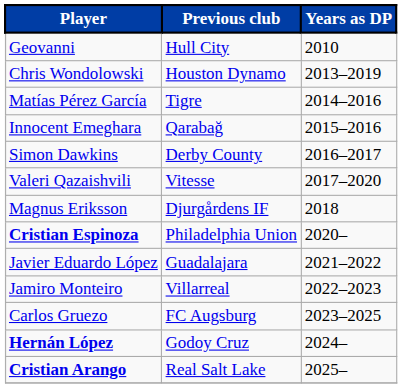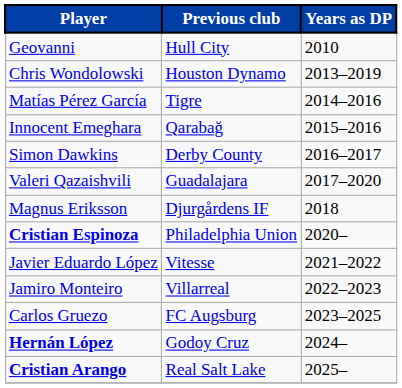 <table class="wikitable" style="text-align:center">
 <tr>
 <th style="background:#003DA5; color:#FFFFFF; border:2px solid #000000;">Player</th>
 <th style="background:#003DA5; color:#FFFFFF; border:2px solid #000000;">Previous club</th>
 <th style="background:#003DA5; color:#FFFFFF; border:2px solid #000000;">Years as DP</th>
 </tr>
 <tr>
 <td align=left> <a href='#'>Geovanni</a></td>
 <td align=left> <a href='#'>Hull City</a></td>
 <td align=left>2010</td>
 </tr>
 <tr>
 <td align=left> <a href='#'>Chris Wondolowski</a></td>
 <td align=left> <a href='#'>Houston Dynamo</a></td>
 <td align=left>2013–2019</td>
 </tr>
 <tr>
 <td align=left> <a href='#'>Matías Pérez García</a></td>
 <td align=left> <a href='#'>Tigre</a></td>
 <td align=left>2014–2016</td>
 </tr>
 <tr>
 <td align=left> <a href='#'>Innocent Emeghara</a></td>
 <td align=left> <a href='#'>Qarabağ</a></td>
 <td align=left>2015–2016</td>
 </tr>
 <tr>
 <td align=left> <a href='#'>Simon Dawkins</a></td>
 <td align=left> <a href='#'>Derby County</a></td>
 <td align=left>2016–2017</td>
 </tr>
 <tr>
 <td align=left> <a href='#'>Valeri Qazaishvili</a></td>
-<td align=left> <a href='#'>Vitesse</a></td>
+<td align=left> <a href='#'>Guadalajara</a></td>
 <td align=left>2017–2020</td>
 </tr>
 <tr>
 <td align=left> <a href='#'>Magnus Eriksson</a></td>
 <td align=left> <a href='#'>Djurgårdens IF</a></td>
 <td align=left>2018</td>
 </tr>
 <tr>
 <td align=left> <strong><a href='#'>Cristian Espinoza</a></strong></td>
 <td align=left> <a href='#'>Philadelphia Union</a></td>
 <td align=left>2020–</td>
 </tr>
 <tr>
 <td align=left> <a href='#'>Javier Eduardo López</a></td>
-<td align=left> <a href='#'>Guadalajara</a></td>
+<td align=left> <a href='#'>Vitesse</a></td>
 <td align=left>2021–2022</td>
 </tr>
 <tr>
 <td align=left> <a href='#'>Jamiro Monteiro</a></td>
 <td align=left> <a href='#'>Villarreal</a></td>
 <td align=left>2022–2023</td>
 </tr>
 <tr>
 <td align=left> <a href='#'>Carlos Gruezo</a></td>
 <td align=left> <a href='#'>FC Augsburg</a></td>
 <td align=left>2023–2025</td>
 </tr>
 <tr>
 <td align=left> <strong><a href='#'>Hernán López</a></strong></td>
 <td align=left> <a href='#'>Godoy Cruz</a></td>
 <td align=left>2024–</td>
 </tr>
 <tr>
 <td align=left> <strong><a href='#'>Cristian Arango</a></strong></td>
 <td align=left> <a href='#'>Real Salt Lake</a></td>
 <td align=left>2025–</td>
 </tr>
 <tr>
 </tr>
 </table>
